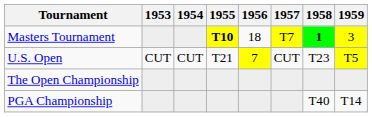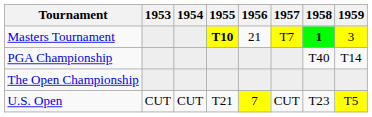 <table class="wikitable" style="font-size:95%;text-align:center;">
 <tr>
 <th>Tournament</th>
 <th>1953</th>
 <th>1954</th>
 <th>1955</th>
 <th>1956</th>
 <th>1957</th>
 <th>1958</th>
 <th>1959</th>
 </tr>
 <tr>
 <td align=left><a href='#'>Masters Tournament</a></td>
 <td style="background:#eeeeee;"></td>
 <td style="background:#eeeeee;"></td>
 <td style="background:yellow;"><strong>T10</strong></td>
-<td>18</td>
+<td>21</td>
 <td style="background:yellow;">T7</td>
 <td style="background:lime;"><strong>1</strong></td>
 <td style="background:yellow;">3</td>
 </tr>
 <tr>
-<td align=left><a href='#'>U.S. Open</a></td>
-<td>CUT</td>
-<td>CUT</td>
-<td>T21</td>
-<td style="background:yellow;">7</td>
-<td>CUT</td>
-<td>T23</td>
-<td style="background:yellow;">T5</td>
+<td align=left><a href='#'>PGA Championship</a></td>
+<td style="background:#eeeeee;"></td>
+<td style="background:#eeeeee;"></td>
+<td style="background:#eeeeee;"></td>
+<td style="background:#eeeeee;"></td>
+<td style="background:#eeeeee;"></td>
+<td>T40</td>
+<td>T14</td>
 </tr>
 <tr>
 <td align=left><a href='#'>The Open Championship</a></td>
 <td style="background:#eeeeee;"></td>
 <td style="background:#eeeeee;"></td>
 <td style="background:#eeeeee;"></td>
 <td style="background:#eeeeee;"></td>
 <td style="background:#eeeeee;"></td>
 <td style="background:#eeeeee;"></td>
 <td style="background:#eeeeee;"></td>
 </tr>
 <tr>
-<td align=left><a href='#'>PGA Championship</a></td>
-<td style="background:#eeeeee;"></td>
-<td style="background:#eeeeee;"></td>
-<td style="background:#eeeeee;"></td>
-<td style="background:#eeeeee;"></td>
-<td style="background:#eeeeee;"></td>
-<td>T40</td>
-<td>T14</td>
+<td align=left><a href='#'>U.S. Open</a></td>
+<td>CUT</td>
+<td>CUT</td>
+<td>T21</td>
+<td style="background:yellow;">7</td>
+<td>CUT</td>
+<td>T23</td>
+<td style="background:yellow;">T5</td>
 </tr>
 </table>
